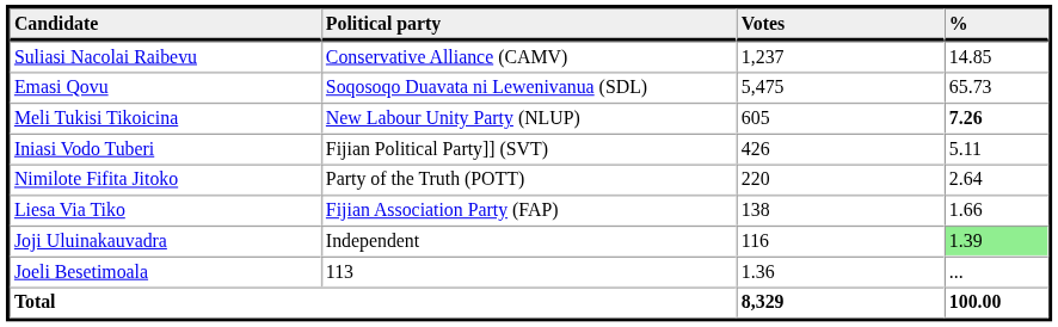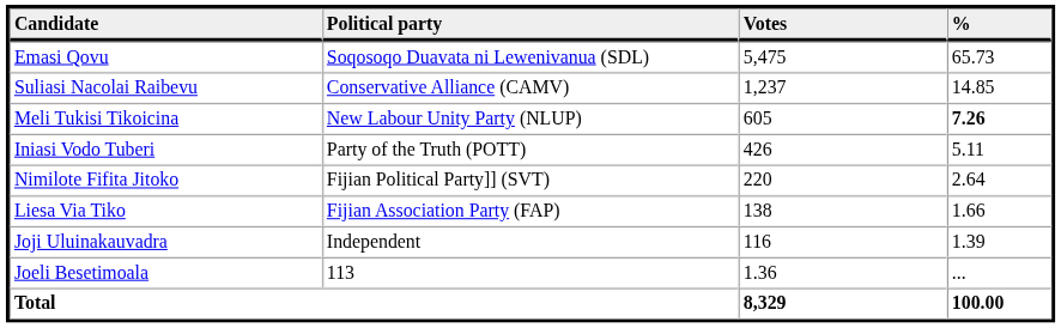 <table table width="70%" border="1" align="center" cellpadding=3 cellspacing=0 style="margin:5px; border:3px solid;">
 <tr>
 <td td width="30%" style="border-bottom:3px solid; background:#efefef;"><strong>Candidate</strong></td>
 <td td width="40%" style="border-bottom:3px solid; background:#efefef;"><strong>Political party</strong></td>
 <td td width="20%" style="border-bottom:3px solid; background:#efefef;"><strong>Votes</strong></td>
 <td td width="10%" style="border-bottom:3px solid; background:#efefef;"><strong>%</strong></td>
 </tr>
 <tr>
+<td><a href='#'>Emasi Qovu</a></td>
+<td><a href='#'>Soqosoqo Duavata ni Lewenivanua</a> (SDL)</td>
+<td>5,475</td>
+<td>65.73</td>
+</tr>
+<tr>
 <td><a href='#'>Suliasi Nacolai Raibevu</a></td>
 <td><a href='#'>Conservative Alliance</a> (CAMV)</td>
 <td>1,237</td>
 <td>14.85</td>
-</tr>
-<tr>
-<td><a href='#'>Emasi Qovu</a></td>
-<td><a href='#'>Soqosoqo Duavata ni Lewenivanua</a> (SDL)</td>
-<td>5,475</td>
-<td>65.73</td>
 </tr>
 <tr>
 <td><a href='#'>Meli Tukisi Tikoicina</a></td>
 <td><a href='#'>New Labour Unity Party</a> (NLUP)</td>
 <td>605</td>
 <td><strong>7.26</strong></td>
 </tr>
 <tr>
 <td><a href='#'>Iniasi Vodo Tuberi</a></td>
-<td>Fijian Political Party]] (SVT)</td>
+<td>Party of the Truth (POTT)</td>
 <td>426</td>
 <td>5.11</td>
 </tr>
 <tr>
 <td><a href='#'>Nimilote Fifita Jitoko</a></td>
-<td>Party of the Truth (POTT)</td>
+<td>Fijian Political Party]] (SVT)</td>
 <td>220</td>
 <td>2.64</td>
 </tr>
 <tr>
 <td><a href='#'>Liesa Via Tiko</a></td>
 <td><a href='#'>Fijian Association Party</a> (FAP)</td>
 <td>138</td>
 <td>1.66</td>
 </tr>
 <tr>
 <td><a href='#'>Joji Uluinakauvadra</a></td>
 <td>Independent</td>
 <td>116</td>
-<td style="background: lightgreen;">1.39</td>
+<td>1.39</td>
 </tr>
 <tr>
 <td><a href='#'>Joeli Besetimoala</a></td>
 <td>113</td>
 <td>1.36</td>
 <td>...</td>
 </tr>
 <tr>
 <td colspan=2><strong>Total</strong></td>
 <td><strong>8,329</strong></td>
 <td><strong>100.00</strong></td>
 </tr>
 <tr>
 </tr>
 </table>
